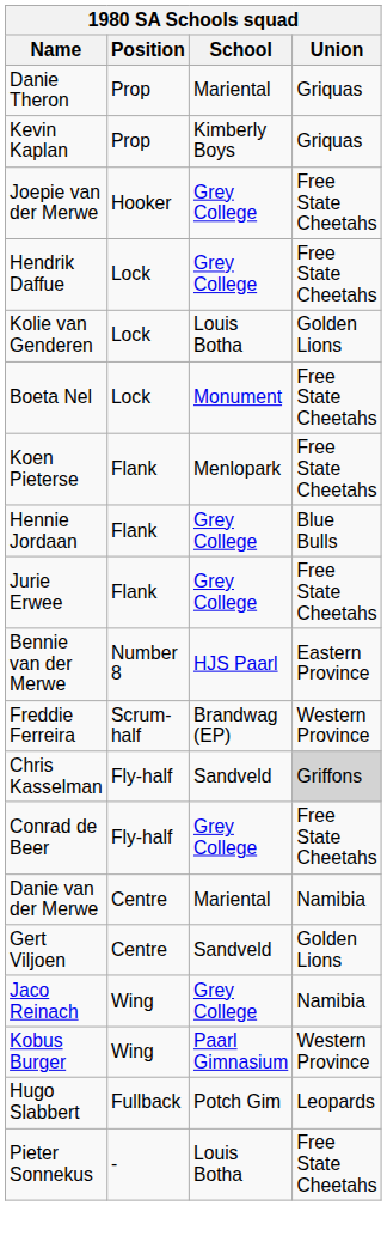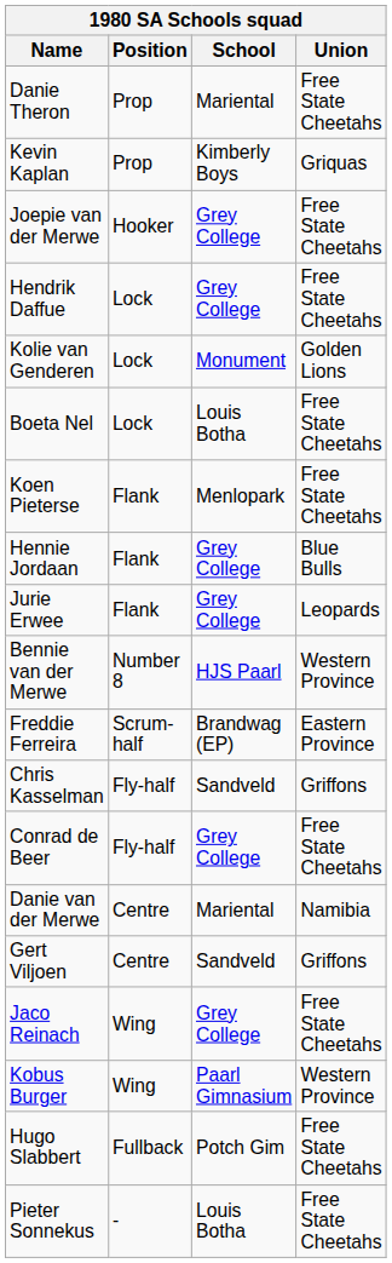 <table class="wikitable" style="text-align:left; width:50%">
 <tr>
 <th colspan="100%">1980 SA Schools squad</th>
 </tr>
 <tr>
 <th style="width:25%;">Name</th>
 <th style="width:25%;">Position</th>
 <th style="width:25%;">School</th>
 <th style="width:25%;">Union</th>
 </tr>
 <tr>
 <td>Danie Theron</td>
 <td>Prop</td>
 <td>Mariental</td>
-<td>Griquas</td>
+<td>Free State Cheetahs</td>
 </tr>
 <tr>
 <td>Kevin Kaplan</td>
 <td>Prop</td>
 <td>Kimberly Boys</td>
 <td>Griquas</td>
 </tr>
 <tr>
 <td>Joepie van der Merwe</td>
 <td>Hooker</td>
 <td><a href='#'>Grey College</a></td>
 <td>Free State Cheetahs</td>
 </tr>
 <tr>
 <td>Hendrik Daffue</td>
 <td>Lock</td>
 <td><a href='#'>Grey College</a></td>
 <td>Free State Cheetahs</td>
 </tr>
 <tr>
 <td>Kolie van Genderen</td>
 <td>Lock</td>
-<td>Louis Botha</td>
+<td><a href='#'>Monument</a></td>
 <td>Golden Lions</td>
 </tr>
 <tr>
 <td>Boeta Nel</td>
 <td>Lock</td>
-<td><a href='#'>Monument</a></td>
+<td>Louis Botha</td>
 <td>Free State Cheetahs</td>
 </tr>
 <tr>
 <td>Koen Pieterse</td>
 <td>Flank</td>
 <td>Menlopark</td>
 <td>Free State Cheetahs</td>
 </tr>
 <tr>
 <td>Hennie Jordaan</td>
 <td>Flank</td>
 <td><a href='#'>Grey College</a></td>
 <td>Blue Bulls</td>
 </tr>
 <tr>
 <td>Jurie Erwee</td>
 <td>Flank</td>
 <td><a href='#'>Grey College</a></td>
-<td>Free State Cheetahs</td>
+<td>Leopards</td>
 </tr>
 <tr>
 <td>Bennie van der Merwe</td>
 <td>Number 8</td>
 <td><a href='#'>HJS Paarl</a></td>
-<td>Eastern Province</td>
+<td>Western Province</td>
 </tr>
 <tr>
 <td>Freddie Ferreira</td>
 <td>Scrum-half</td>
 <td>Brandwag (EP)</td>
-<td>Western Province</td>
+<td>Eastern Province</td>
 </tr>
 <tr>
 <td>Chris Kasselman</td>
 <td>Fly-half</td>
 <td>Sandveld</td>
-<td style="background: lightgrey;">Griffons</td>
+<td>Griffons</td>
 </tr>
 <tr>
 <td>Conrad de Beer</td>
 <td>Fly-half</td>
 <td><a href='#'>Grey College</a></td>
 <td>Free State Cheetahs</td>
 </tr>
 <tr>
 <td>Danie van der Merwe</td>
 <td>Centre</td>
 <td>Mariental</td>
 <td>Namibia</td>
 </tr>
 <tr>
 <td>Gert Viljoen</td>
 <td>Centre</td>
 <td>Sandveld</td>
-<td>Golden Lions</td>
+<td>Griffons</td>
 </tr>
 <tr>
 <td><a href='#'>Jaco Reinach</a></td>
 <td>Wing</td>
 <td><a href='#'>Grey College</a></td>
-<td>Namibia</td>
+<td>Free State Cheetahs</td>
 </tr>
 <tr>
 <td><a href='#'>Kobus Burger</a></td>
 <td>Wing</td>
 <td><a href='#'>Paarl Gimnasium</a></td>
 <td>Western Province</td>
 </tr>
 <tr>
 <td>Hugo Slabbert</td>
 <td>Fullback</td>
 <td>Potch Gim</td>
-<td>Leopards</td>
+<td>Free State Cheetahs</td>
 </tr>
 <tr>
 <td>Pieter Sonnekus</td>
 <td>-</td>
 <td>Louis Botha</td>
 <td>Free State Cheetahs</td>
 </tr>
 </table>
